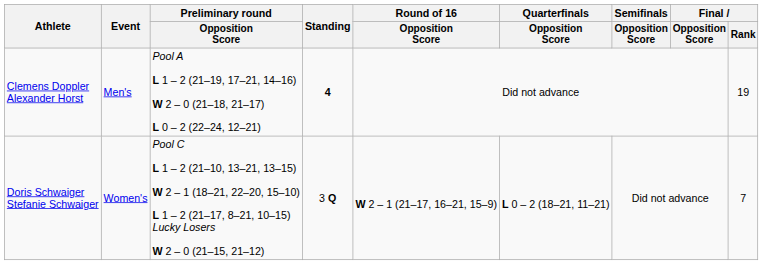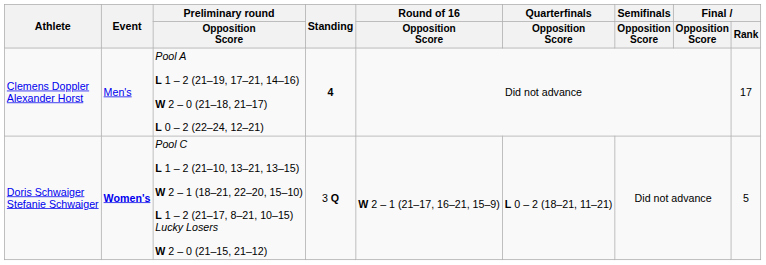 <table class=wikitable style="font-size:90%">
 <tr>
 <th rowspan="2">Athlete</th>
 <th rowspan="2">Event</th>
 <th>Preliminary round</th>
 <th rowspan="2">Standing</th>
 <th>Round of 16</th>
 <th>Quarterfinals</th>
 <th>Semifinals</th>
 <th colspan=2>Final / </th>
 </tr>
 <tr style="font-size:95%">
 <th>Opposition<br>Score</th>
 <th>Opposition<br>Score</th>
 <th>Opposition<br>Score</th>
 <th>Opposition<br>Score</th>
 <th>Opposition<br>Score</th>
 <th>Rank</th>
 </tr>
 <tr align=center>
 <td align=left><a href='#'>Clemens Doppler</a><br><a href='#'>Alexander Horst</a></td>
 <td align=left><a href='#'>Men's</a></td>
 <td align=left><em>Pool A</em> <br><br><strong>L</strong> 1 – 2 (21–19, 17–21, 14–16)<br><br><strong>W</strong> 2 – 0 (21–18, 21–17)<br><br><strong>L</strong> 0 – 2 (22–24, 12–21)</td>
 <td><strong>4</strong></td>
 <td colspan=4>Did not advance</td>
-<td>19</td>
+<td>17</td>
 </tr>
 <tr align=center>
 <td align=left><a href='#'>Doris Schwaiger</a><br><a href='#'>Stefanie Schwaiger</a></td>
-<td align=left><a href='#'>Women's</a></td>
+<td align=left><strong><a href='#'>Women's</a></strong></td>
 <td align=left><em>Pool C</em><br><br><strong>L</strong> 1 – 2 (21–10, 13–21, 13–15)<br><br><strong>W</strong> 2 – 1 (18–21, 22–20, 15–10)<br><br><strong>L</strong> 1 – 2 (21–17, 8–21, 10–15)<br><em>Lucky Losers</em><br><br><strong>W</strong> 2 – 0 (21–15, 21–12)</td>
 <td>3 <strong>Q</strong></td>
 <td><br><strong>W</strong> 2 – 1 (21–17, 16–21, 15–9)</td>
 <td><br><strong>L</strong> 0 – 2 (18–21, 11–21)</td>
 <td colspan=2>Did not advance</td>
-<td>7</td>
+<td>5</td>
 </tr>
 </table>
